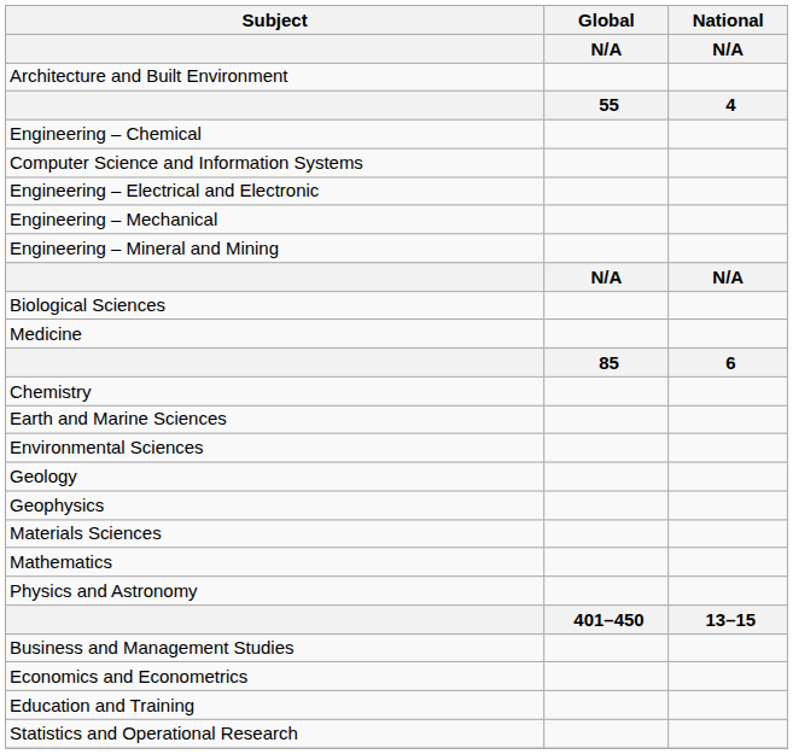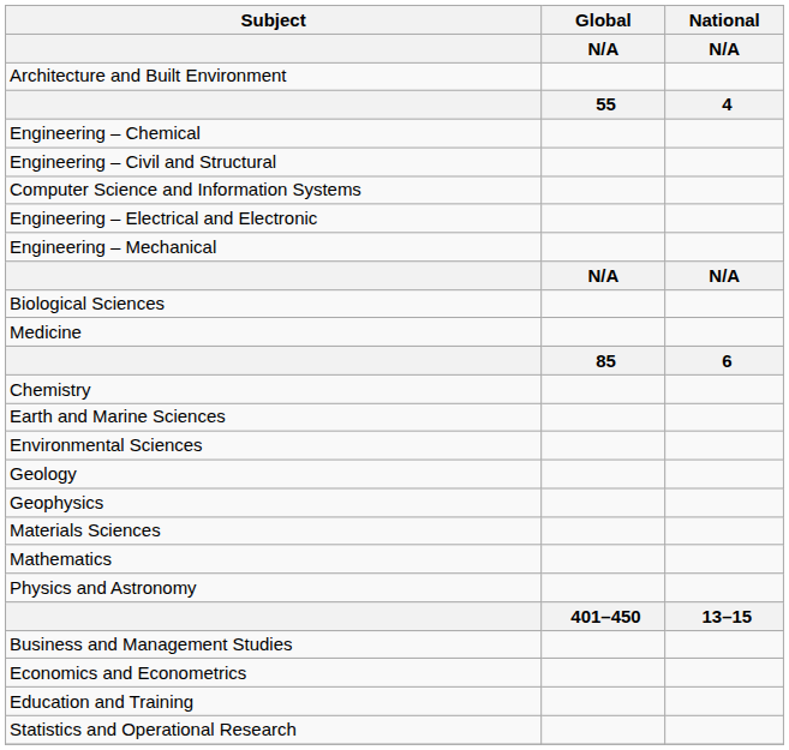 <table class="wikitable sortable" style="width: 100%; font-size: 90%">
 <tr>
 <th>Subject</th>
 <th>Global</th>
 <th>National</th>
 </tr>
 <tr>
 <th></th>
 <th>N/A</th>
 <th>N/A</th>
 </tr>
 <tr>
 <td>Architecture and Built Environment</td>
 <td data-sort-value="51–100"></td>
 <td data-sort-value="3–5"></td>
 </tr>
 <tr>
 <th></th>
 <th data-sort-value="55"> 55</th>
 <th data-sort-value="4"> 4</th>
 </tr>
 <tr>
 <td>Engineering – Chemical</td>
 <td data-sort-value="38"></td>
 <td data-sort-value="2"></td>
 </tr>
 <tr>
+<td>Engineering – Civil and Structural</td>
+<td data-sort-value="51–100"></td>
+<td data-sort-value="2–3"></td>
+</tr>
+<tr>
 <td>Computer Science and Information Systems</td>
 <td data-sort-value="90"></td>
 <td data-sort-value="3"></td>
 </tr>
 <tr>
 <td>Engineering – Electrical and Electronic</td>
 <td data-sort-value="45"></td>
 <td data-sort-value="3"></td>
 </tr>
 <tr>
 <td>Engineering – Mechanical</td>
 <td data-sort-value="19"></td>
 <td data-sort-value="1"></td>
-</tr>
-<tr>
-<td>Engineering – Mineral and Mining</td>
-<td data-sort-value="15"></td>
-<td data-sort-value="2"></td>
 </tr>
 <tr>
 <th></th>
 <th>N/A</th>
 <th>N/A</th>
 </tr>
 <tr>
 <td>Biological Sciences</td>
 <td data-sort-value="151–200"></td>
 <td data-sort-value="12–15"></td>
 </tr>
 <tr>
 <td>Medicine</td>
 <td data-sort-value="201–250"></td>
 <td data-sort-value="14–15"></td>
 </tr>
 <tr>
 <th></th>
 <th data-sort-value="85"> 85</th>
 <th data-sort-value="6"> 6</th>
 </tr>
 <tr>
 <td>Chemistry</td>
 <td data-sort-value="66"></td>
 <td data-sort-value="5"></td>
 </tr>
 <tr>
 <td>Earth and Marine Sciences</td>
 <td data-sort-value="151–200"></td>
 <td data-sort-value="14–15"></td>
 </tr>
 <tr>
 <td>Environmental Sciences</td>
 <td data-sort-value="101–150"></td>
 <td data-sort-value="4–5"></td>
 </tr>
 <tr>
 <td>Geology</td>
 <td data-sort-value="151–200"></td>
 <td data-sort-value="14–15"></td>
 </tr>
 <tr>
 <td>Geophysics</td>
 <td data-sort-value="151–200"></td>
 <td data-sort-value="14–15"></td>
 </tr>
 <tr>
 <td>Materials Sciences</td>
 <td data-sort-value="27"></td>
 <td data-sort-value="1"></td>
 </tr>
 <tr>
 <td>Mathematics</td>
 <td data-sort-value="136"></td>
 <td data-sort-value="8"></td>
 </tr>
 <tr>
 <td>Physics and Astronomy</td>
 <td data-sort-value="60"></td>
 <td data-sort-value="5"></td>
 </tr>
 <tr>
 <th></th>
 <th data-sort-value="401–450"> 401–450</th>
 <th data-sort-value="13–15"> 13–15</th>
 </tr>
 <tr>
 <td>Business and Management Studies</td>
 <td data-sort-value="201–250"></td>
 <td data-sort-value="5–8"></td>
 </tr>
 <tr>
 <td>Economics and Econometrics</td>
 <td data-sort-value="301–350"></td>
 <td data-sort-value="12–15"></td>
 </tr>
 <tr>
 <td>Education and Training</td>
 <td data-sort-value="251–300"></td>
 <td data-sort-value="11–14"></td>
 </tr>
 <tr>
 <td>Statistics and Operational Research</td>
 <td data-sort-value="101–150"></td>
 <td data-sort-value="5–6"></td>
 </tr>
 <tr>
 </tr>
 </table>
